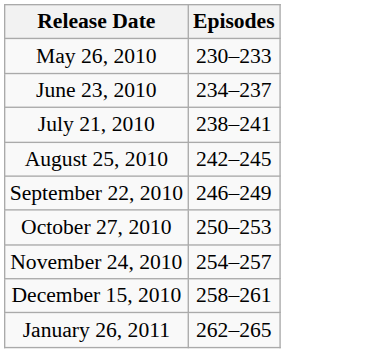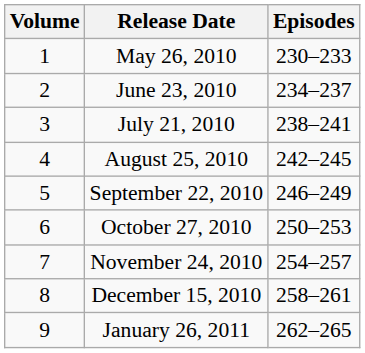 <table class="wikitable" style="text-align:center;">
 <tr>
+<th>Volume</th>
 <th>Release Date</th>
 <th>Episodes</th>
 </tr>
 <tr>
+<td>1</td>
 <td>May 26, 2010</td>
 <td>230–233</td>
 </tr>
 <tr>
+<td>2</td>
 <td>June 23, 2010</td>
 <td>234–237</td>
 </tr>
 <tr>
+<td>3</td>
 <td>July 21, 2010</td>
 <td>238–241</td>
 </tr>
 <tr>
+<td>4</td>
 <td>August 25, 2010</td>
 <td>242–245</td>
 </tr>
 <tr>
+<td>5</td>
 <td>September 22, 2010</td>
 <td>246–249</td>
 </tr>
 <tr>
+<td>6</td>
 <td>October 27, 2010</td>
 <td>250–253</td>
 </tr>
 <tr>
+<td>7</td>
 <td>November 24, 2010</td>
 <td>254–257</td>
 </tr>
 <tr>
+<td>8</td>
 <td>December 15, 2010</td>
 <td>258–261</td>
 </tr>
 <tr>
+<td>9</td>
 <td>January 26, 2011</td>
 <td>262–265</td>
 </tr>
 </table>
